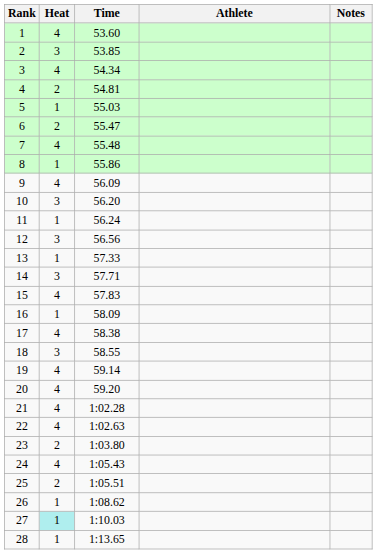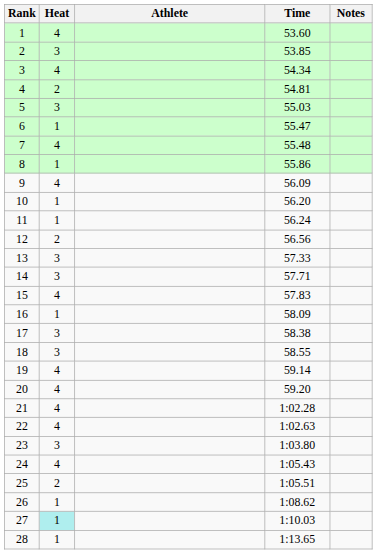 <table class="wikitable" style="text-align:center">
 <tr>
 <th width=40>Rank</th>
 <th width=40>Heat</th>
+<th width=250>Athlete</th>
 <th width=80>Time</th>
-<th width=250>Athlete</th>
 <th width=50>Notes</th>
 </tr>
 <tr bgcolor=ccffcc>
 <td>1</td>
 <td>4</td>
+<td align=left></td>
 <td>53.60</td>
-<td align=left></td>
 <td></td>
 </tr>
 <tr bgcolor=ccffcc>
 <td>2</td>
 <td>3</td>
+<td align=left></td>
 <td>53.85</td>
-<td align=left></td>
 <td></td>
 </tr>
 <tr bgcolor=ccffcc>
 <td>3</td>
 <td>4</td>
+<td align=left></td>
 <td>54.34</td>
-<td align=left></td>
 <td></td>
 </tr>
 <tr bgcolor=ccffcc>
 <td>4</td>
 <td>2</td>
+<td align=left></td>
 <td>54.81</td>
-<td align=left></td>
 <td></td>
 </tr>
 <tr bgcolor=ccffcc>
 <td>5</td>
-<td>1</td>
+<td>3</td>
+<td align=left></td>
 <td>55.03</td>
-<td align=left></td>
 <td></td>
 </tr>
 <tr bgcolor=ccffcc>
 <td>6</td>
-<td>2</td>
+<td>1</td>
+<td align=left></td>
 <td>55.47</td>
-<td align=left></td>
 <td></td>
 </tr>
 <tr bgcolor=ccffcc>
 <td>7</td>
 <td>4</td>
+<td align=left></td>
 <td>55.48</td>
-<td align=left></td>
 <td></td>
 </tr>
 <tr bgcolor=ccffcc>
 <td>8</td>
 <td>1</td>
+<td align=left></td>
 <td>55.86</td>
-<td align=left></td>
 <td></td>
 </tr>
 <tr>
 <td>9</td>
 <td>4</td>
+<td align=left></td>
 <td>56.09</td>
-<td align=left></td>
 <td></td>
 </tr>
 <tr>
 <td>10</td>
-<td>3</td>
+<td>1</td>
+<td align=left></td>
 <td>56.20</td>
-<td align=left></td>
 <td></td>
 </tr>
 <tr>
 <td>11</td>
 <td>1</td>
+<td align=left></td>
 <td>56.24</td>
-<td align=left></td>
 <td></td>
 </tr>
 <tr>
 <td>12</td>
-<td>3</td>
+<td>2</td>
+<td align=left></td>
 <td>56.56</td>
-<td align=left></td>
 <td></td>
 </tr>
 <tr>
 <td>13</td>
-<td>1</td>
+<td>3</td>
+<td align=left></td>
 <td>57.33</td>
-<td align=left></td>
 <td></td>
 </tr>
 <tr>
 <td>14</td>
 <td>3</td>
+<td align=left></td>
 <td>57.71</td>
-<td align=left></td>
 <td></td>
 </tr>
 <tr>
 <td>15</td>
 <td>4</td>
+<td align=left></td>
 <td>57.83</td>
-<td align=left></td>
 <td></td>
 </tr>
 <tr>
 <td>16</td>
 <td>1</td>
+<td align=left></td>
 <td>58.09</td>
-<td align=left></td>
 <td></td>
 </tr>
 <tr>
 <td>17</td>
-<td>4</td>
+<td>3</td>
+<td align=left></td>
 <td>58.38</td>
-<td align=left></td>
 <td></td>
 </tr>
 <tr>
 <td>18</td>
 <td>3</td>
+<td align=left></td>
 <td>58.55</td>
-<td align=left></td>
 <td></td>
 </tr>
 <tr>
 <td>19</td>
 <td>4</td>
+<td align=left></td>
 <td>59.14</td>
-<td align=left></td>
 <td></td>
 </tr>
 <tr>
 <td>20</td>
 <td>4</td>
+<td align=left></td>
 <td>59.20</td>
-<td align=left></td>
 <td></td>
 </tr>
 <tr>
 <td>21</td>
 <td>4</td>
+<td align=left></td>
 <td>1:02.28</td>
-<td align=left></td>
 <td></td>
 </tr>
 <tr>
 <td>22</td>
 <td>4</td>
+<td align=left></td>
 <td>1:02.63</td>
-<td align=left></td>
 <td></td>
 </tr>
 <tr>
 <td>23</td>
-<td>2</td>
+<td>3</td>
+<td align=left></td>
 <td>1:03.80</td>
-<td align=left></td>
 <td></td>
 </tr>
 <tr>
 <td>24</td>
 <td>4</td>
+<td align=left></td>
 <td>1:05.43</td>
-<td align=left></td>
 <td></td>
 </tr>
 <tr>
 <td>25</td>
 <td>2</td>
+<td align=left></td>
 <td>1:05.51</td>
-<td align=left></td>
 <td></td>
 </tr>
 <tr>
 <td>26</td>
 <td>1</td>
+<td align=left></td>
 <td>1:08.62</td>
-<td align=left></td>
 <td></td>
 </tr>
 <tr>
 <td>27</td>
 <td style="background: paleturquoise;">1</td>
+<td align=left></td>
 <td>1:10.03</td>
-<td align=left></td>
 <td></td>
 </tr>
 <tr>
 <td>28</td>
 <td>1</td>
+<td align=left></td>
 <td>1:13.65</td>
-<td align=left></td>
 <td></td>
 </tr>
 </table>
